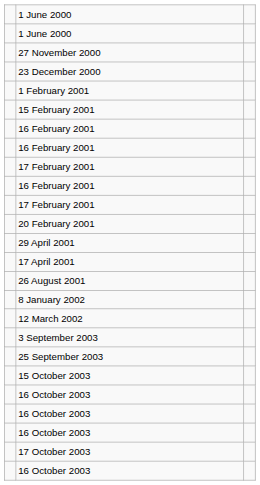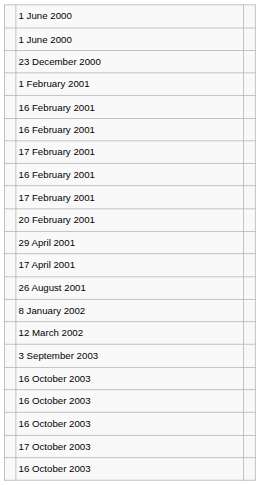 <table class="wikitable" style="font-size: 89%; float: left; width: 26em; margin-right: 1em; height: 700px">
 <tr>
 <td></td>
 <td>1 June 2000</td>
 <td></td>
 </tr>
 <tr>
 <td></td>
 <td>1 June 2000</td>
 <td></td>
 </tr>
 <tr>
 <td></td>
-<td>27 November 2000</td>
-<td></td>
-</tr>
-<tr>
-<td></td>
 <td>23 December 2000</td>
 <td></td>
 </tr>
 <tr>
 <td></td>
 <td>1 February 2001</td>
-<td></td>
-</tr>
-<tr>
-<td></td>
-<td>15 February 2001</td>
 <td></td>
 </tr>
 <tr>
 <td></td>
 <td>16 February 2001</td>
 <td></td>
 </tr>
 <tr>
 <td></td>
 <td>16 February 2001</td>
 <td></td>
 </tr>
 <tr>
 <td></td>
 <td>17 February 2001</td>
 <td></td>
 </tr>
 <tr>
 <td></td>
 <td>16 February 2001</td>
 <td></td>
 </tr>
 <tr>
 <td></td>
 <td>17 February 2001</td>
 <td></td>
 </tr>
 <tr>
 <td></td>
 <td>20 February 2001</td>
 <td></td>
 </tr>
 <tr>
 <td></td>
 <td>29 April 2001</td>
 <td></td>
 </tr>
 <tr>
 <td></td>
 <td>17 April 2001</td>
 <td></td>
 </tr>
 <tr>
 <td></td>
 <td>26 August 2001</td>
 <td></td>
 </tr>
 <tr>
 <td></td>
 <td>8 January 2002</td>
 <td></td>
 </tr>
 <tr>
 <td></td>
 <td>12 March 2002</td>
 <td></td>
 </tr>
 <tr>
 <td></td>
 <td>3 September 2003</td>
 <td></td>
 </tr>
 <tr>
 <td></td>
-<td>25 September 2003</td>
-<td></td>
-</tr>
-<tr>
-<td></td>
-<td>15 October 2003</td>
-<td></td>
-</tr>
-<tr>
-<td></td>
 <td>16 October 2003</td>
 <td></td>
 </tr>
 <tr>
 <td></td>
 <td>16 October 2003</td>
 <td></td>
 </tr>
 <tr>
 <td></td>
 <td>16 October 2003</td>
 <td></td>
 </tr>
 <tr>
 <td></td>
 <td>17 October 2003</td>
 <td></td>
 </tr>
 <tr>
 <td></td>
 <td>16 October 2003</td>
 <td></td>
 </tr>
 </table>
